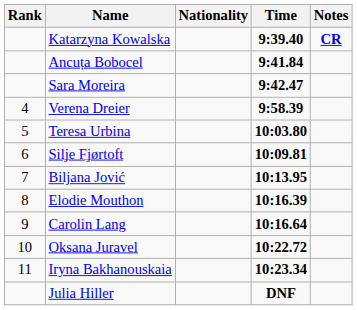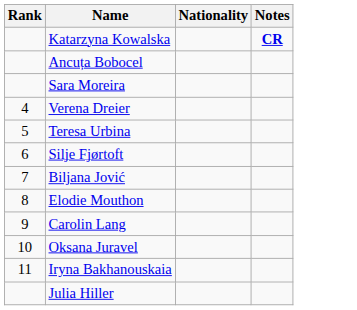 <table class="wikitable sortable" style="text-align:center">
 <tr>
 <th>Rank</th>
 <th>Name</th>
 <th>Nationality</th>
-<th>Time</th>
 <th>Notes</th>
 </tr>
 <tr>
 <td></td>
 <td align=left><a href='#'>Katarzyna Kowalska</a></td>
 <td align=left></td>
-<td><strong>9:39.40</strong></td>
 <td><strong><a href='#'>CR</a></strong></td>
 </tr>
 <tr>
 <td></td>
 <td align=left><a href='#'>Ancuța Bobocel</a></td>
 <td align=left></td>
-<td><strong>9:41.84</strong></td>
 <td></td>
 </tr>
 <tr>
 <td></td>
 <td align=left><a href='#'>Sara Moreira</a></td>
 <td align=left></td>
-<td><strong>9:42.47</strong></td>
 <td></td>
 </tr>
 <tr>
 <td>4</td>
 <td align=left><a href='#'>Verena Dreier</a></td>
 <td align=left></td>
-<td><strong>9:58.39</strong></td>
 <td></td>
 </tr>
 <tr>
 <td>5</td>
 <td align=left><a href='#'>Teresa Urbina</a></td>
 <td align=left></td>
-<td><strong>10:03.80</strong></td>
 <td></td>
 </tr>
 <tr>
 <td>6</td>
 <td align=left><a href='#'>Silje Fjørtoft</a></td>
 <td align=left></td>
-<td><strong>10:09.81</strong></td>
 <td></td>
 </tr>
 <tr>
 <td>7</td>
 <td align=left><a href='#'>Biljana Jović</a></td>
 <td align=left></td>
-<td><strong>10:13.95</strong></td>
 <td></td>
 </tr>
 <tr>
 <td>8</td>
 <td align=left><a href='#'>Elodie Mouthon</a></td>
 <td align=left></td>
-<td><strong>10:16.39</strong></td>
 <td></td>
 </tr>
 <tr>
 <td>9</td>
 <td align=left><a href='#'>Carolin Lang</a></td>
 <td align=left></td>
-<td><strong>10:16.64</strong></td>
 <td></td>
 </tr>
 <tr>
 <td>10</td>
 <td align=left><a href='#'>Oksana Juravel</a></td>
 <td align=left></td>
-<td><strong>10:22.72</strong></td>
 <td></td>
 </tr>
 <tr>
 <td>11</td>
 <td align=left><a href='#'>Iryna Bakhanouskaia</a></td>
 <td align=left></td>
-<td><strong>10:23.34</strong></td>
 <td></td>
 </tr>
 <tr>
 <td></td>
 <td align=left><a href='#'>Julia Hiller</a></td>
 <td align=left></td>
-<td><strong>DNF</strong></td>
 <td></td>
 </tr>
 </table>
